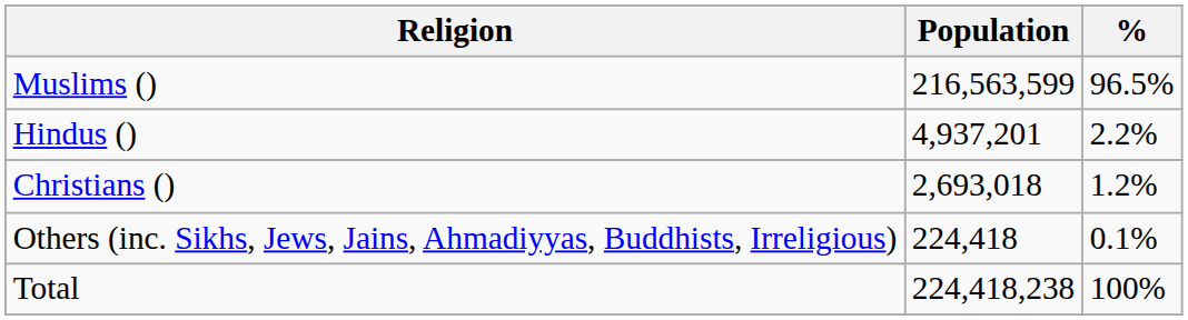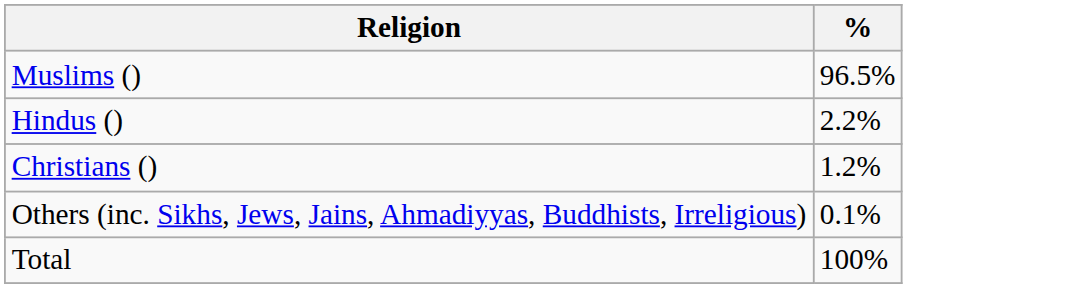 <table class="wikitable">
 <tr>
 <th>Religion</th>
-<th>Population</th>
 <th>%</th>
 </tr>
 <tr>
 <td><a href='#'>Muslims</a> ()</td>
-<td>216,563,599</td>
 <td>96.5%</td>
 </tr>
 <tr>
 <td><a href='#'>Hindus</a> ()</td>
-<td>4,937,201</td>
 <td>2.2%</td>
 </tr>
 <tr>
 <td><a href='#'>Christians</a> ()</td>
-<td>2,693,018</td>
 <td>1.2%</td>
 </tr>
 <tr>
 <td>Others (inc. <a href='#'>Sikhs</a>, <a href='#'>Jews</a>, <a href='#'>Jains</a>, <a href='#'>Ahmadiyyas</a>, <a href='#'>Buddhists</a>, <a href='#'>Irreligious</a>)</td>
-<td>224,418</td>
 <td>0.1%</td>
 </tr>
 <tr>
 <td>Total</td>
-<td>224,418,238</td>
 <td>100%</td>
 </tr>
 </table>
